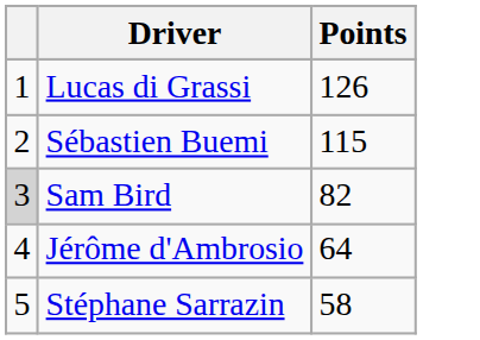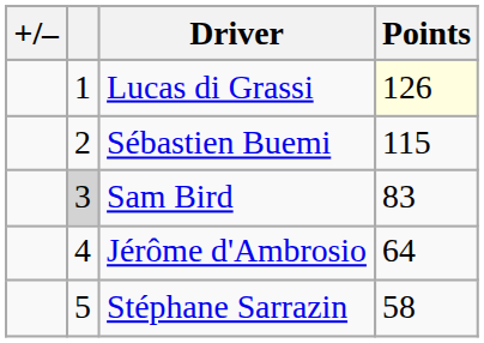 <table class="wikitable" style="font-size: 85%;">
 <tr>
+<th scope="row">+/–</th>
 <th scope="row"></th>
 <th scope="row">Driver</th>
 <th scope="row">Points</th>
 </tr>
 <tr>
+<td align="left"></td>
 <td align="center">1</td>
 <td> <a href='#'>Lucas di Grassi</a></td>
-<td align="left">126</td>
+<td align="left" style="background: lightyellow;">126</td>
 </tr>
 <tr>
+<td align="left"></td>
 <td align="center">2</td>
 <td> <a href='#'>Sébastien Buemi</a></td>
 <td align="left">115</td>
 </tr>
 <tr>
+<td align="left"></td>
 <td align="center" style="background: lightgrey;">3</td>
 <td> <a href='#'>Sam Bird</a></td>
-<td align="left">82</td>
+<td align="left">83</td>
 </tr>
 <tr>
+<td align="left"></td>
 <td align="center">4</td>
 <td> <a href='#'>Jérôme d'Ambrosio</a></td>
 <td align="left">64</td>
 </tr>
 <tr>
+<td align="left"></td>
 <td align="center">5</td>
 <td> <a href='#'>Stéphane Sarrazin</a></td>
 <td align="left">58</td>
 </tr>
 </table>
